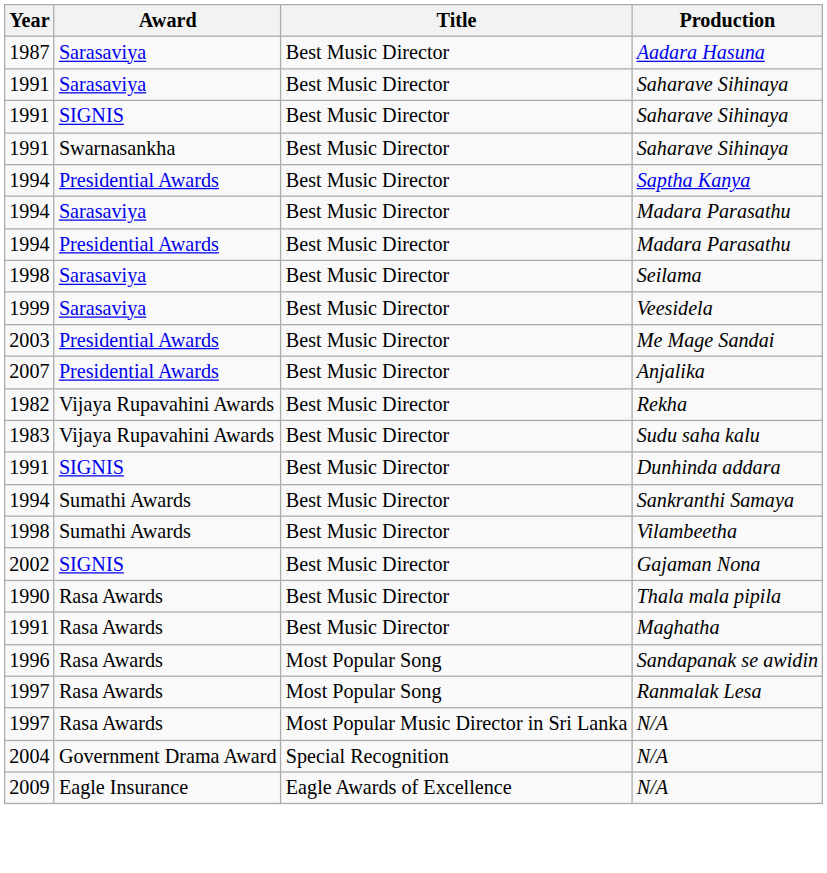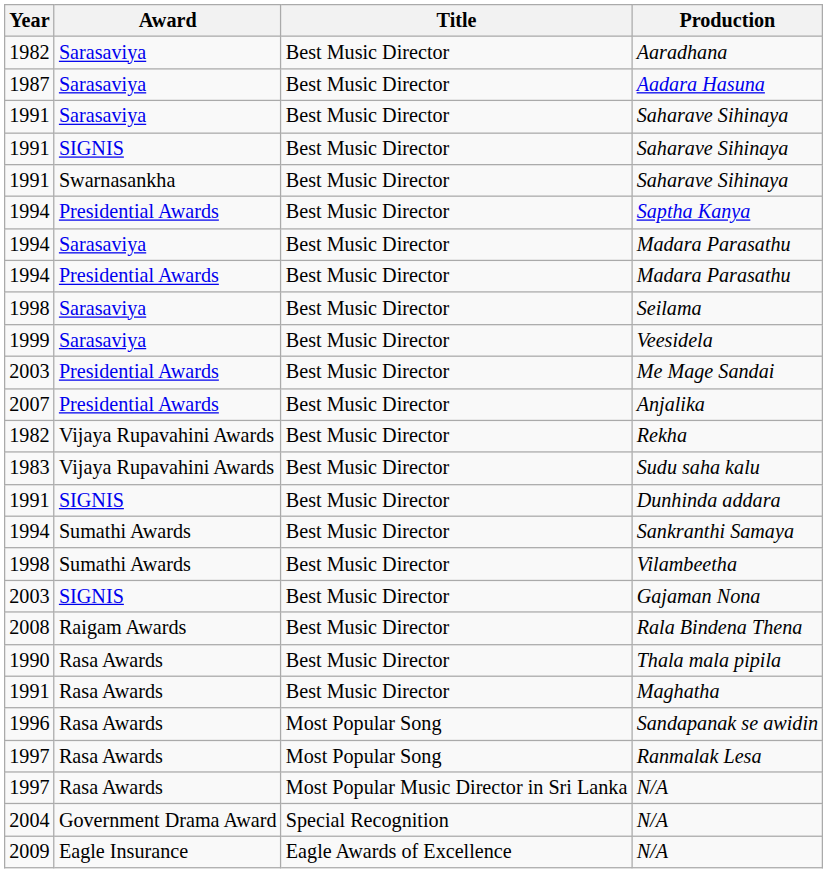 <table class="wikitable sortable">
 <tr>
 <th>Year</th>
 <th>Award</th>
 <th>Title</th>
 <th>Production</th>
+</tr>
+<tr>
+<td>1982</td>
+<td><a href='#'>Sarasaviya</a></td>
+<td>Best Music Director</td>
+<td><em>Aaradhana</em></td>
 </tr>
 <tr>
 <td>1987</td>
 <td><a href='#'>Sarasaviya</a></td>
 <td>Best Music Director</td>
 <td><em><a href='#'>Aadara Hasuna</a></em></td>
 </tr>
 <tr>
 <td>1991</td>
 <td><a href='#'>Sarasaviya</a></td>
 <td>Best Music Director</td>
 <td><em>Saharave Sihinaya</em></td>
 </tr>
 <tr>
 <td>1991</td>
 <td><a href='#'>SIGNIS</a></td>
 <td>Best Music Director</td>
 <td><em>Saharave Sihinaya</em></td>
 </tr>
 <tr>
 <td>1991</td>
 <td>Swarnasankha</td>
 <td>Best Music Director</td>
 <td><em>Saharave Sihinaya</em></td>
 </tr>
 <tr>
 <td>1994</td>
 <td><a href='#'>Presidential Awards</a></td>
 <td>Best Music Director</td>
 <td><em><a href='#'>Saptha Kanya</a></em></td>
 </tr>
 <tr>
 <td>1994</td>
 <td><a href='#'>Sarasaviya</a></td>
 <td>Best Music Director</td>
 <td><em>Madara Parasathu</em></td>
 </tr>
 <tr>
 <td>1994</td>
 <td><a href='#'>Presidential Awards</a></td>
 <td>Best Music Director</td>
 <td><em>Madara Parasathu</em></td>
 </tr>
 <tr>
 <td>1998</td>
 <td><a href='#'>Sarasaviya</a></td>
 <td>Best Music Director</td>
 <td><em>Seilama</em></td>
 </tr>
 <tr>
 <td>1999</td>
 <td><a href='#'>Sarasaviya</a></td>
 <td>Best Music Director</td>
 <td><em>Veesidela</em></td>
 </tr>
 <tr>
 <td>2003</td>
 <td><a href='#'>Presidential Awards</a></td>
 <td>Best Music Director</td>
 <td><em>Me Mage Sandai</em></td>
 </tr>
 <tr>
 <td>2007</td>
 <td><a href='#'>Presidential Awards</a></td>
 <td>Best Music Director</td>
 <td><em>Anjalika</em></td>
 </tr>
 <tr>
 <td>1982</td>
 <td>Vijaya Rupavahini Awards</td>
 <td>Best Music Director</td>
 <td><em>Rekha</em></td>
 </tr>
 <tr>
 <td>1983</td>
 <td>Vijaya Rupavahini Awards</td>
 <td>Best Music Director</td>
 <td><em>Sudu saha kalu</em></td>
 </tr>
 <tr>
 <td>1991</td>
 <td><a href='#'>SIGNIS</a></td>
 <td>Best Music Director</td>
 <td><em>Dunhinda addara</em></td>
 </tr>
 <tr>
 <td>1994</td>
 <td>Sumathi Awards</td>
 <td>Best Music Director</td>
 <td><em>Sankranthi Samaya</em></td>
 </tr>
 <tr>
 <td>1998</td>
 <td>Sumathi Awards</td>
 <td>Best Music Director</td>
 <td><em>Vilambeetha</em></td>
 </tr>
 <tr>
-<td>2002</td>
+<td>2003</td>
 <td><a href='#'>SIGNIS</a></td>
 <td>Best Music Director</td>
 <td><em>Gajaman Nona</em></td>
+</tr>
+<tr>
+<td>2008</td>
+<td>Raigam Awards</td>
+<td>Best Music Director</td>
+<td><em>Rala Bindena Thena</em></td>
 </tr>
 <tr>
 <td>1990</td>
 <td>Rasa Awards</td>
 <td>Best Music Director</td>
 <td><em>Thala mala pipila</em></td>
 </tr>
 <tr>
 <td>1991</td>
 <td>Rasa Awards</td>
 <td>Best Music Director</td>
 <td><em>Maghatha</em></td>
 </tr>
 <tr>
 <td>1996</td>
 <td>Rasa Awards</td>
 <td>Most Popular Song</td>
 <td><em>Sandapanak se awidin</em></td>
 </tr>
 <tr>
 <td>1997</td>
 <td>Rasa Awards</td>
 <td>Most Popular Song</td>
 <td><em>Ranmalak Lesa</em></td>
 </tr>
 <tr>
 <td>1997</td>
 <td>Rasa Awards</td>
 <td>Most Popular Music Director in Sri Lanka</td>
 <td><em>N/A</em></td>
 </tr>
 <tr>
 <td>2004</td>
 <td>Government Drama Award</td>
 <td>Special Recognition</td>
 <td><em>N/A</em></td>
 </tr>
 <tr>
 <td>2009</td>
 <td>Eagle Insurance</td>
 <td>Eagle Awards of Excellence</td>
 <td><em>N/A</em></td>
 </tr>
 </table>
